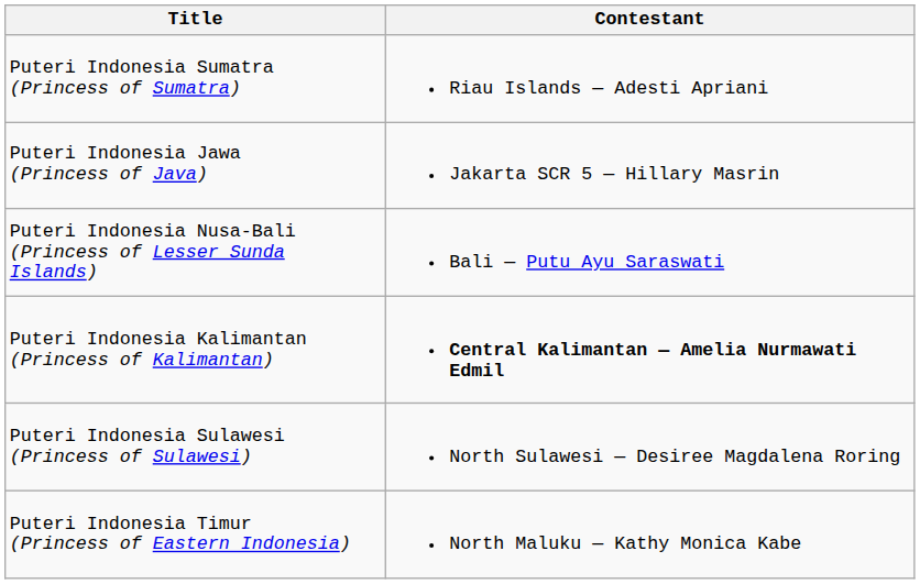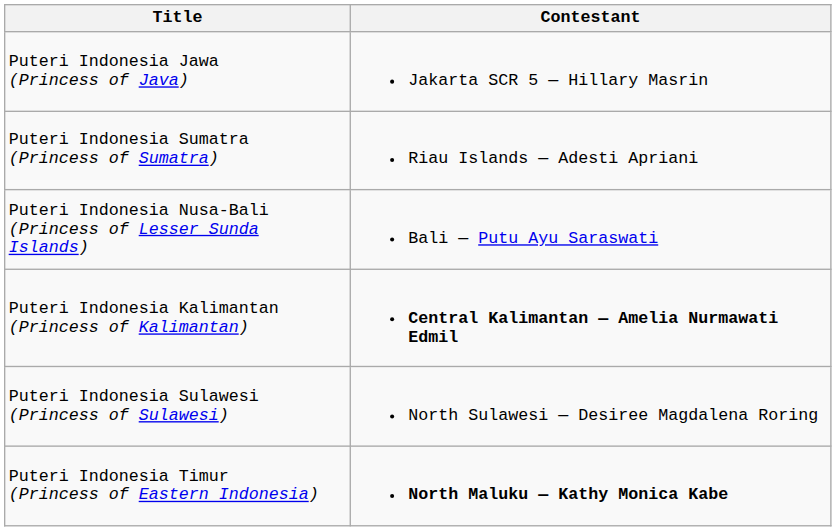 <table class="wikitable sortable" style="font-size:95%;">
 <tr>
 <th style="width:250px;">Title</th>
 <th style="width:350px;">Contestant</th>
 </tr>
 <tr>
+<td>Puteri Indonesia Jawa<br><em>(Princess of <a href='#'>Java</a>)</em></td>
+<td><br><ul><li>Jakarta SCR 5 — Hillary Masrin</li></ul></td>
+</tr>
+<tr>
 <td>Puteri Indonesia Sumatra<br><em>(Princess of <a href='#'>Sumatra</a>)</em></td>
 <td><br><ul><li>Riau Islands — Adesti Apriani</li></ul></td>
-</tr>
-<tr>
-<td>Puteri Indonesia Jawa<br><em>(Princess of <a href='#'>Java</a>)</em></td>
-<td><br><ul><li>Jakarta SCR 5 — Hillary Masrin</li></ul></td>
 </tr>
 <tr>
 <td>Puteri Indonesia Nusa-Bali<br><em>(Princess of <a href='#'>Lesser Sunda Islands</a>)</em></td>
 <td><br><ul><li>Bali — <a href='#'>Putu Ayu Saraswati</a></li></ul></td>
 </tr>
 <tr>
 <td>Puteri Indonesia Kalimantan<br><em>(Princess of <a href='#'>Kalimantan</a>)</em></td>
 <td><strong><br><ul><li>Central Kalimantan — Amelia Nurmawati Edmil</li></ul></strong></td>
 </tr>
 <tr>
 <td>Puteri Indonesia Sulawesi<br><em>(Princess of <a href='#'>Sulawesi</a>)</em></td>
 <td><br><ul><li>North Sulawesi — Desiree Magdalena Roring</li></ul></td>
 </tr>
 <tr>
 <td>Puteri Indonesia Timur<br><em>(Princess of <a href='#'>Eastern Indonesia</a>)</em></td>
-<td><br><ul><li>North Maluku — Kathy Monica Kabe</li></ul></td>
+<td><strong><br><ul><li>North Maluku — Kathy Monica Kabe</li></ul></strong></td>
 </tr>
 </table>
